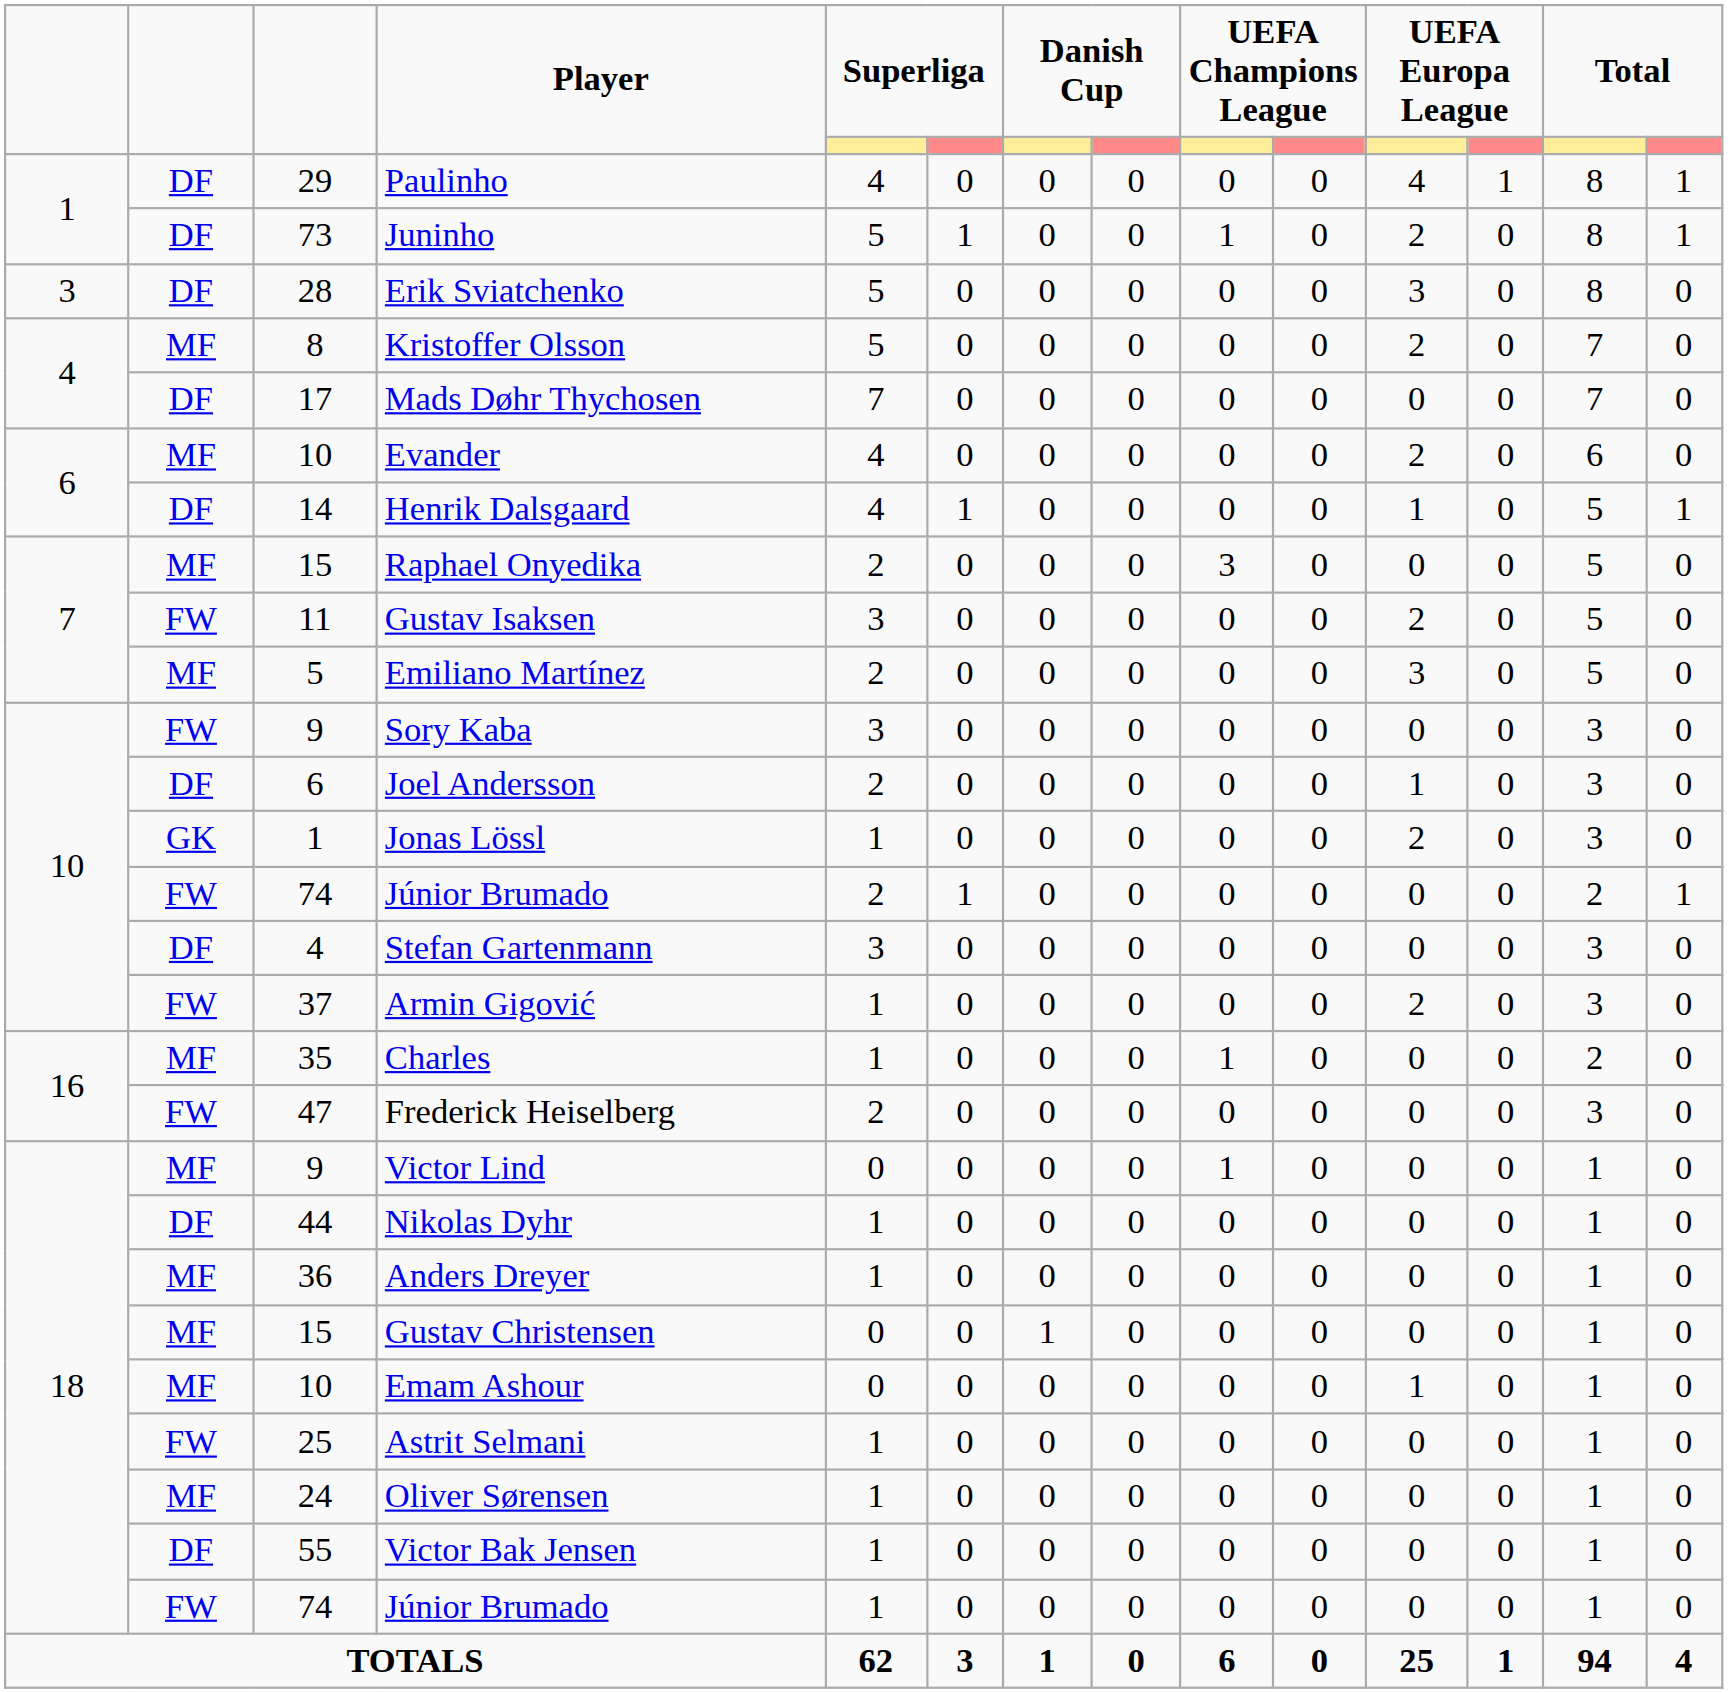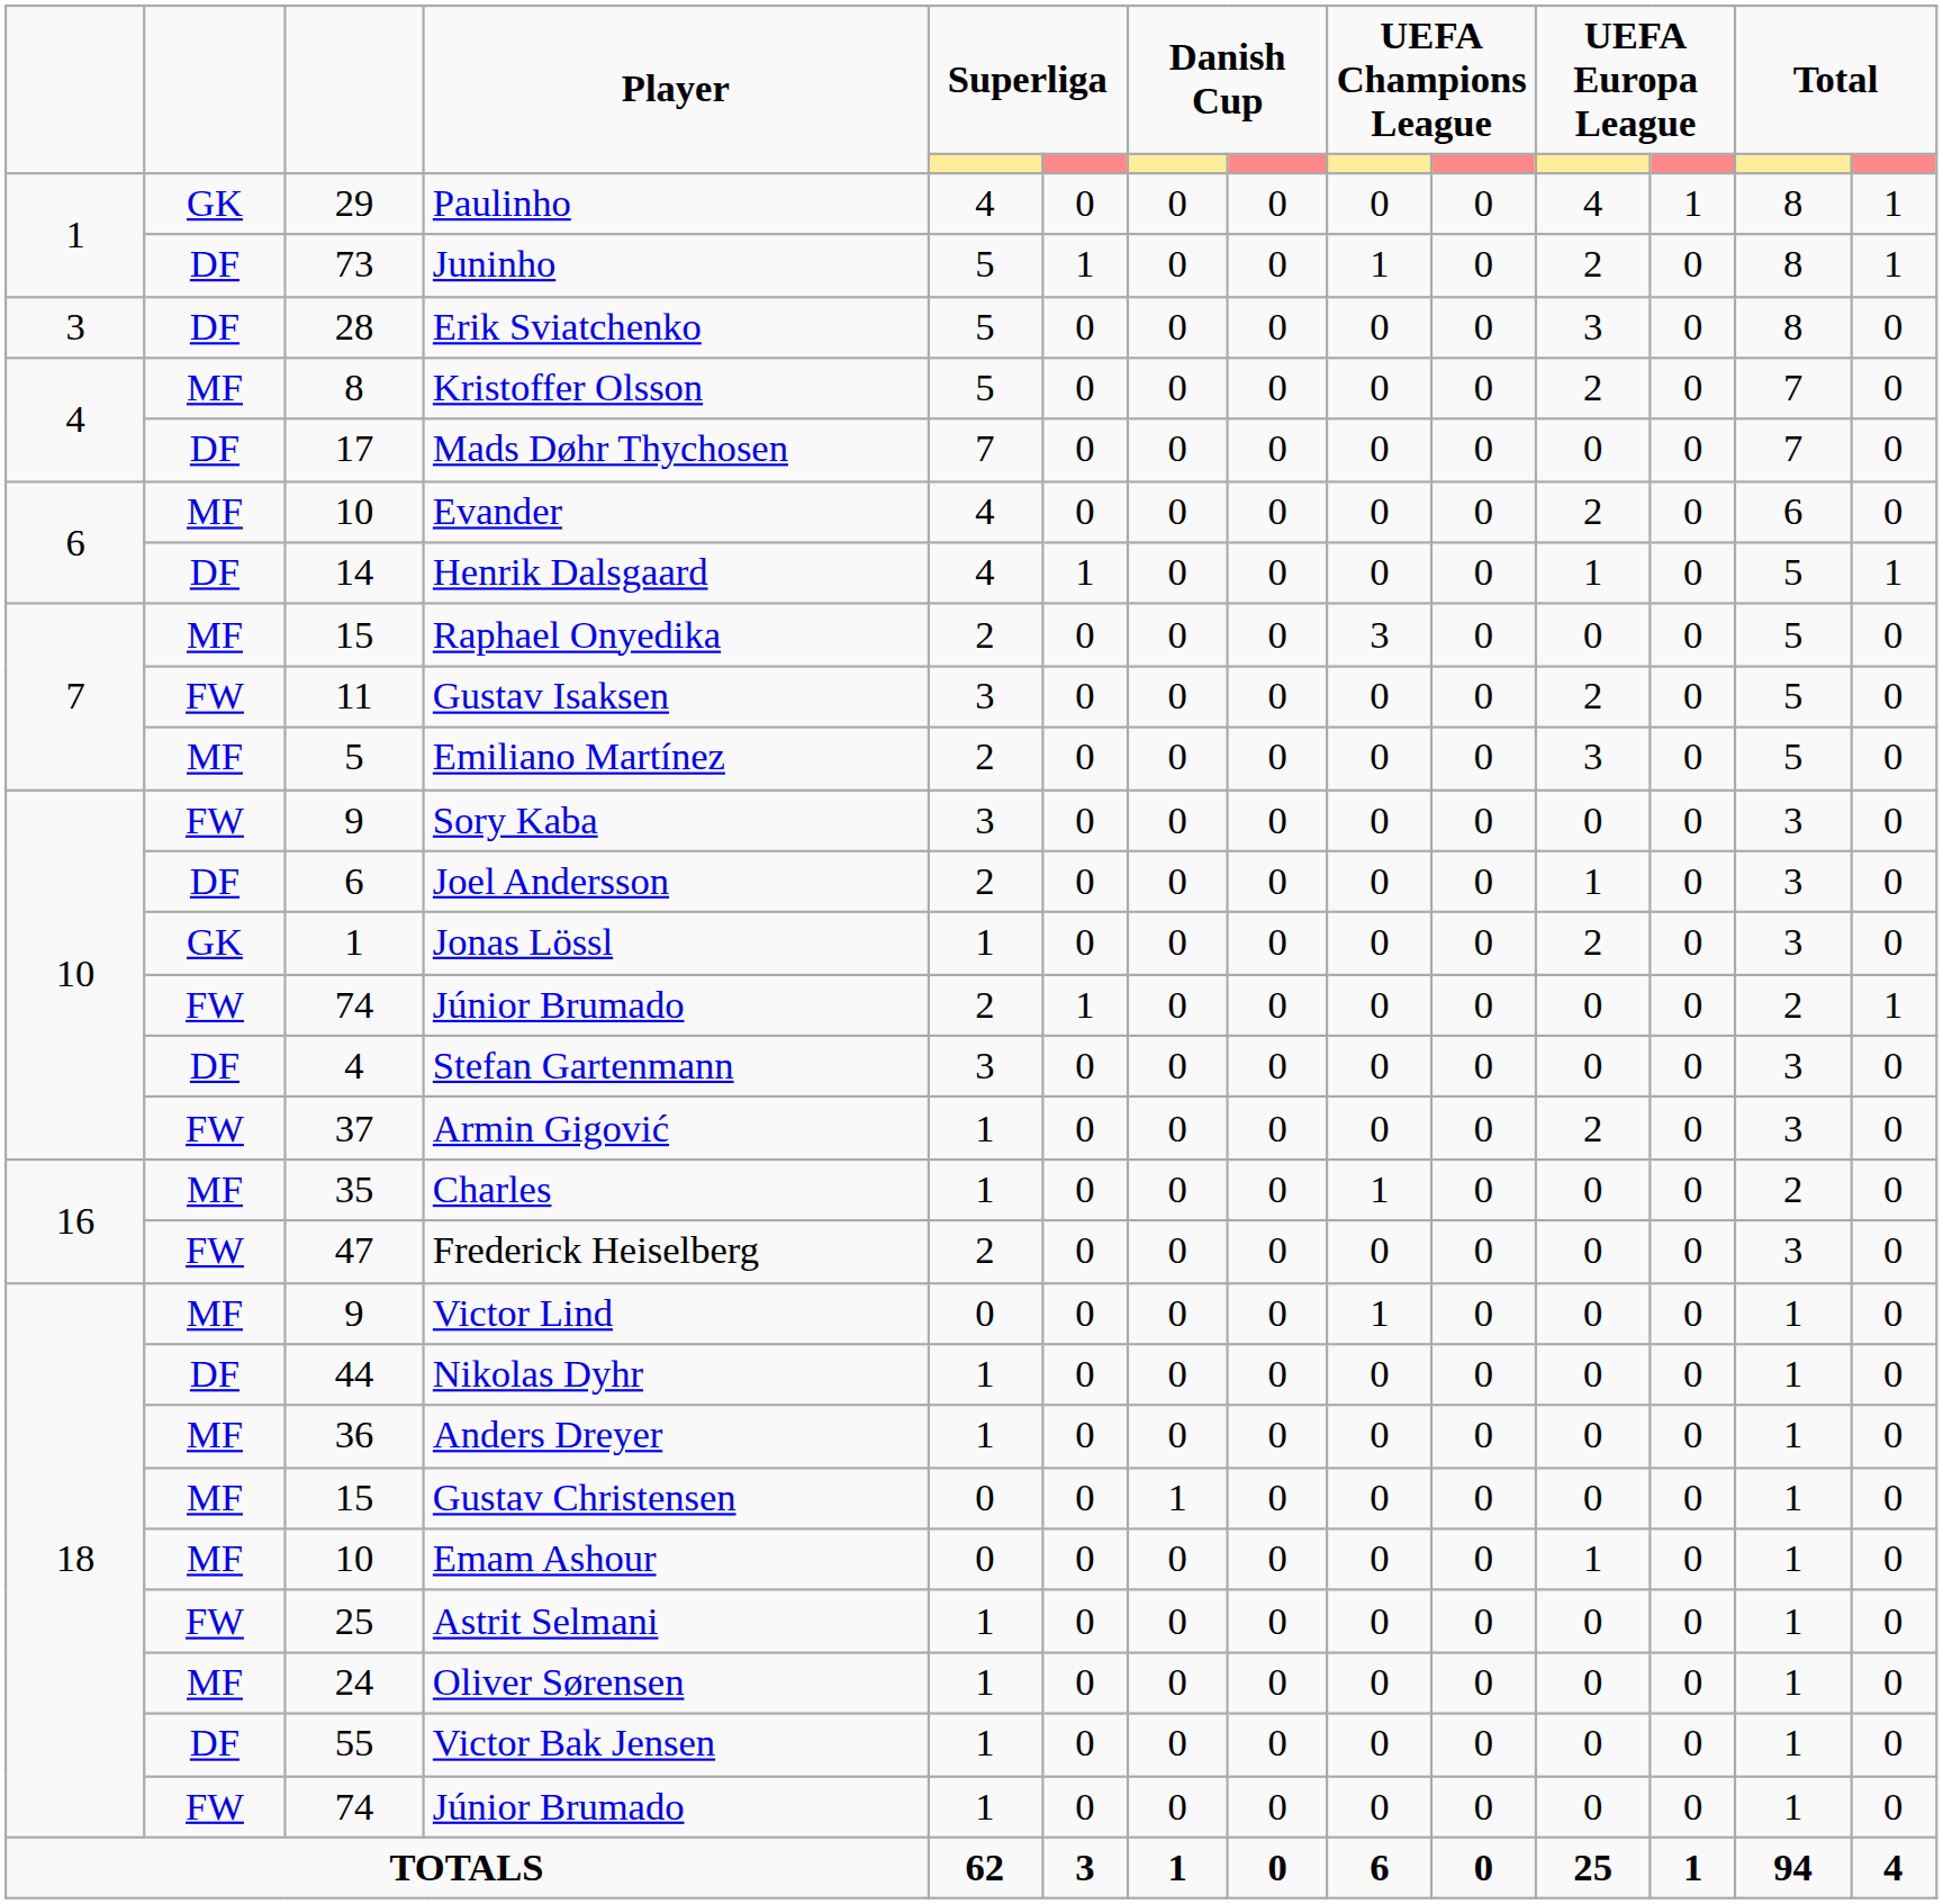 <table class="wikitable" style="text-align:center;">
 <tr>
 <td rowspan="2"  style="width:50px;"><strong></strong></td>
 <td rowspan="2"  style="width:50px;"><strong></strong></td>
 <td rowspan="2"  style="width:50px;"><strong></strong></td>
 <td rowspan="2"  style="width:200px;"><strong>Player</strong></td>
 <td colspan="2"  style="width:75px;"><strong>Superliga</strong></td>
 <td colspan="2"  style="width:75px;"><strong>Danish Cup</strong></td>
 <td colspan="2"  style="width:75px;"><strong>UEFA Champions League</strong></td>
 <td colspan="2"  style="width:75px;"><strong>UEFA Europa League</strong></td>
 <td colspan="2"  style="width:75px;"><strong>Total</strong></td>
 </tr>
 <tr>
 <th style="width:10px; background:#fe9;"></th>
 <th style="width:10px; background:#ff8888;"></th>
 <th style="width:10px; background:#fe9;"></th>
 <th style="width:10px; background:#ff8888;"></th>
 <th style="width:10px; background:#fe9;"></th>
 <th style="width:10px; background:#ff8888;"></th>
 <th style="width:10px; background:#fe9;"></th>
 <th style="width:10px; background:#ff8888;"></th>
 <th style="width:10px; background:#fe9;"></th>
 <th style="width:10px; background:#ff8888;"></th>
 </tr>
 <tr>
 <td rowspan=2>1</td>
-<td><a href='#'>DF</a></td>
+<td><a href='#'>GK</a></td>
 <td>29</td>
 <td align=left> <a href='#'>Paulinho</a></td>
 <td>4</td>
 <td>0</td>
 <td>0</td>
 <td>0</td>
 <td>0</td>
 <td>0</td>
 <td>4</td>
 <td>1</td>
 <td>8</td>
 <td>1</td>
 </tr>
 <tr>
 <td><a href='#'>DF</a></td>
 <td>73</td>
 <td align=left> <a href='#'>Juninho</a></td>
 <td>5</td>
 <td>1</td>
 <td>0</td>
 <td>0</td>
 <td>1</td>
 <td>0</td>
 <td>2</td>
 <td>0</td>
 <td>8</td>
 <td>1</td>
 </tr>
 <tr>
 <td rowspan=1>3</td>
 <td><a href='#'>DF</a></td>
 <td>28</td>
 <td align=left> <a href='#'>Erik Sviatchenko</a></td>
 <td>5</td>
 <td>0</td>
 <td>0</td>
 <td>0</td>
 <td>0</td>
 <td>0</td>
 <td>3</td>
 <td>0</td>
 <td>8</td>
 <td>0</td>
 </tr>
 <tr>
 <td rowspan=2>4</td>
 <td><a href='#'>MF</a></td>
 <td>8</td>
 <td align=left> <a href='#'>Kristoffer Olsson</a></td>
 <td>5</td>
 <td>0</td>
 <td>0</td>
 <td>0</td>
 <td>0</td>
 <td>0</td>
 <td>2</td>
 <td>0</td>
 <td>7</td>
 <td>0</td>
 </tr>
 <tr>
 <td><a href='#'>DF</a></td>
 <td>17</td>
 <td align=left> <a href='#'>Mads Døhr Thychosen</a></td>
 <td>7</td>
 <td>0</td>
 <td>0</td>
 <td>0</td>
 <td>0</td>
 <td>0</td>
 <td>0</td>
 <td>0</td>
 <td>7</td>
 <td>0</td>
 </tr>
 <tr>
 <td rowspan=2>6</td>
 <td><a href='#'>MF</a></td>
 <td>10</td>
 <td align=left> <a href='#'>Evander</a></td>
 <td>4</td>
 <td>0</td>
 <td>0</td>
 <td>0</td>
 <td>0</td>
 <td>0</td>
 <td>2</td>
 <td>0</td>
 <td>6</td>
 <td>0</td>
 </tr>
 <tr>
 <td><a href='#'>DF</a></td>
 <td>14</td>
 <td align=left> <a href='#'>Henrik Dalsgaard</a></td>
 <td>4</td>
 <td>1</td>
 <td>0</td>
 <td>0</td>
 <td>0</td>
 <td>0</td>
 <td>1</td>
 <td>0</td>
 <td>5</td>
 <td>1</td>
 </tr>
 <tr>
 <td rowspan=3>7</td>
 <td><a href='#'>MF</a></td>
 <td>15</td>
 <td align=left> <a href='#'>Raphael Onyedika</a></td>
 <td>2</td>
 <td>0</td>
 <td>0</td>
 <td>0</td>
 <td>3</td>
 <td>0</td>
 <td>0</td>
 <td>0</td>
 <td>5</td>
 <td>0</td>
 </tr>
 <tr>
 <td><a href='#'>FW</a></td>
 <td>11</td>
 <td align=left> <a href='#'>Gustav Isaksen</a></td>
 <td>3</td>
 <td>0</td>
 <td>0</td>
 <td>0</td>
 <td>0</td>
 <td>0</td>
 <td>2</td>
 <td>0</td>
 <td>5</td>
 <td>0</td>
 </tr>
 <tr>
 <td><a href='#'>MF</a></td>
 <td>5</td>
 <td align=left> <a href='#'>Emiliano Martínez</a></td>
 <td>2</td>
 <td>0</td>
 <td>0</td>
 <td>0</td>
 <td>0</td>
 <td>0</td>
 <td>3</td>
 <td>0</td>
 <td>5</td>
 <td>0</td>
 </tr>
 <tr>
 <td rowspan=6>10</td>
 <td><a href='#'>FW</a></td>
 <td>9</td>
 <td align=left> <a href='#'>Sory Kaba</a></td>
 <td>3</td>
 <td>0</td>
 <td>0</td>
 <td>0</td>
 <td>0</td>
 <td>0</td>
 <td>0</td>
 <td>0</td>
 <td>3</td>
 <td>0</td>
 </tr>
 <tr>
 <td><a href='#'>DF</a></td>
 <td>6</td>
 <td align=left> <a href='#'>Joel Andersson</a></td>
 <td>2</td>
 <td>0</td>
 <td>0</td>
 <td>0</td>
 <td>0</td>
 <td>0</td>
 <td>1</td>
 <td>0</td>
 <td>3</td>
 <td>0</td>
 </tr>
 <tr>
 <td><a href='#'>GK</a></td>
 <td>1</td>
 <td align=left> <a href='#'>Jonas Lössl</a></td>
 <td>1</td>
 <td>0</td>
 <td>0</td>
 <td>0</td>
 <td>0</td>
 <td>0</td>
 <td>2</td>
 <td>0</td>
 <td>3</td>
 <td>0</td>
 </tr>
 <tr>
 <td><a href='#'>FW</a></td>
 <td>74</td>
 <td align=left> <a href='#'>Júnior Brumado</a></td>
 <td>2</td>
 <td>1</td>
 <td>0</td>
 <td>0</td>
 <td>0</td>
 <td>0</td>
 <td>0</td>
 <td>0</td>
 <td>2</td>
 <td>1</td>
 </tr>
 <tr>
 <td><a href='#'>DF</a></td>
 <td>4</td>
 <td align=left> <a href='#'>Stefan Gartenmann</a></td>
 <td>3</td>
 <td>0</td>
 <td>0</td>
 <td>0</td>
 <td>0</td>
 <td>0</td>
 <td>0</td>
 <td>0</td>
 <td>3</td>
 <td>0</td>
 </tr>
 <tr>
 <td><a href='#'>FW</a></td>
 <td>37</td>
 <td align=left> <a href='#'>Armin Gigović</a></td>
 <td>1</td>
 <td>0</td>
 <td>0</td>
 <td>0</td>
 <td>0</td>
 <td>0</td>
 <td>2</td>
 <td>0</td>
 <td>3</td>
 <td>0</td>
 </tr>
 <tr>
 <td rowspan=2>16</td>
 <td><a href='#'>MF</a></td>
 <td>35</td>
 <td align=left> <a href='#'>Charles</a></td>
 <td>1</td>
 <td>0</td>
 <td>0</td>
 <td>0</td>
 <td>1</td>
 <td>0</td>
 <td>0</td>
 <td>0</td>
 <td>2</td>
 <td>0</td>
 </tr>
 <tr>
 <td><a href='#'>FW</a></td>
 <td>47</td>
 <td align=left> Frederick Heiselberg</td>
 <td>2</td>
 <td>0</td>
 <td>0</td>
 <td>0</td>
 <td>0</td>
 <td>0</td>
 <td>0</td>
 <td>0</td>
 <td>3</td>
 <td>0</td>
 </tr>
 <tr>
 <td rowspan=9>18</td>
 <td><a href='#'>MF</a></td>
 <td>9</td>
 <td align=left> <a href='#'>Victor Lind</a></td>
 <td>0</td>
 <td>0</td>
 <td>0</td>
 <td>0</td>
 <td>1</td>
 <td>0</td>
 <td>0</td>
 <td>0</td>
 <td>1</td>
 <td>0</td>
 </tr>
 <tr>
 <td><a href='#'>DF</a></td>
 <td>44</td>
 <td align=left> <a href='#'>Nikolas Dyhr</a></td>
 <td>1</td>
 <td>0</td>
 <td>0</td>
 <td>0</td>
 <td>0</td>
 <td>0</td>
 <td>0</td>
 <td>0</td>
 <td>1</td>
 <td>0</td>
 </tr>
 <tr>
 <td><a href='#'>MF</a></td>
 <td>36</td>
 <td align=left> <a href='#'>Anders Dreyer</a></td>
 <td>1</td>
 <td>0</td>
 <td>0</td>
 <td>0</td>
 <td>0</td>
 <td>0</td>
 <td>0</td>
 <td>0</td>
 <td>1</td>
 <td>0</td>
 </tr>
 <tr>
 <td><a href='#'>MF</a></td>
 <td>15</td>
 <td align=left> <a href='#'>Gustav Christensen</a></td>
 <td>0</td>
 <td>0</td>
 <td>1</td>
 <td>0</td>
 <td>0</td>
 <td>0</td>
 <td>0</td>
 <td>0</td>
 <td>1</td>
 <td>0</td>
 </tr>
 <tr>
 <td><a href='#'>MF</a></td>
 <td>10</td>
 <td align=left> <a href='#'>Emam Ashour</a></td>
 <td>0</td>
 <td>0</td>
 <td>0</td>
 <td>0</td>
 <td>0</td>
 <td>0</td>
 <td>1</td>
 <td>0</td>
 <td>1</td>
 <td>0</td>
 </tr>
 <tr>
 <td><a href='#'>FW</a></td>
 <td>25</td>
 <td align=left> <a href='#'>Astrit Selmani</a></td>
 <td>1</td>
 <td>0</td>
 <td>0</td>
 <td>0</td>
 <td>0</td>
 <td>0</td>
 <td>0</td>
 <td>0</td>
 <td>1</td>
 <td>0</td>
 </tr>
 <tr>
 <td><a href='#'>MF</a></td>
 <td>24</td>
 <td align=left> <a href='#'>Oliver Sørensen</a></td>
 <td>1</td>
 <td>0</td>
 <td>0</td>
 <td>0</td>
 <td>0</td>
 <td>0</td>
 <td>0</td>
 <td>0</td>
 <td>1</td>
 <td>0</td>
 </tr>
 <tr>
 <td><a href='#'>DF</a></td>
 <td>55</td>
 <td align=left> <a href='#'>Victor Bak Jensen</a></td>
 <td>1</td>
 <td>0</td>
 <td>0</td>
 <td>0</td>
 <td>0</td>
 <td>0</td>
 <td>0</td>
 <td>0</td>
 <td>1</td>
 <td>0</td>
 </tr>
 <tr>
 <td><a href='#'>FW</a></td>
 <td>74</td>
 <td align=left> <a href='#'>Júnior Brumado</a></td>
 <td>1</td>
 <td>0</td>
 <td>0</td>
 <td>0</td>
 <td>0</td>
 <td>0</td>
 <td>0</td>
 <td>0</td>
 <td>1</td>
 <td>0</td>
 </tr>
 <tr>
 <td colspan="4"><strong>TOTALS</strong></td>
 <td><strong>62</strong></td>
 <td><strong>3</strong></td>
 <td><strong>1</strong></td>
 <td><strong>0</strong></td>
 <td><strong>6</strong></td>
 <td><strong>0</strong></td>
 <td><strong>25</strong></td>
 <td><strong>1</strong></td>
 <td><strong>94</strong></td>
 <td><strong>4</strong></td>
 </tr>
 </table>
